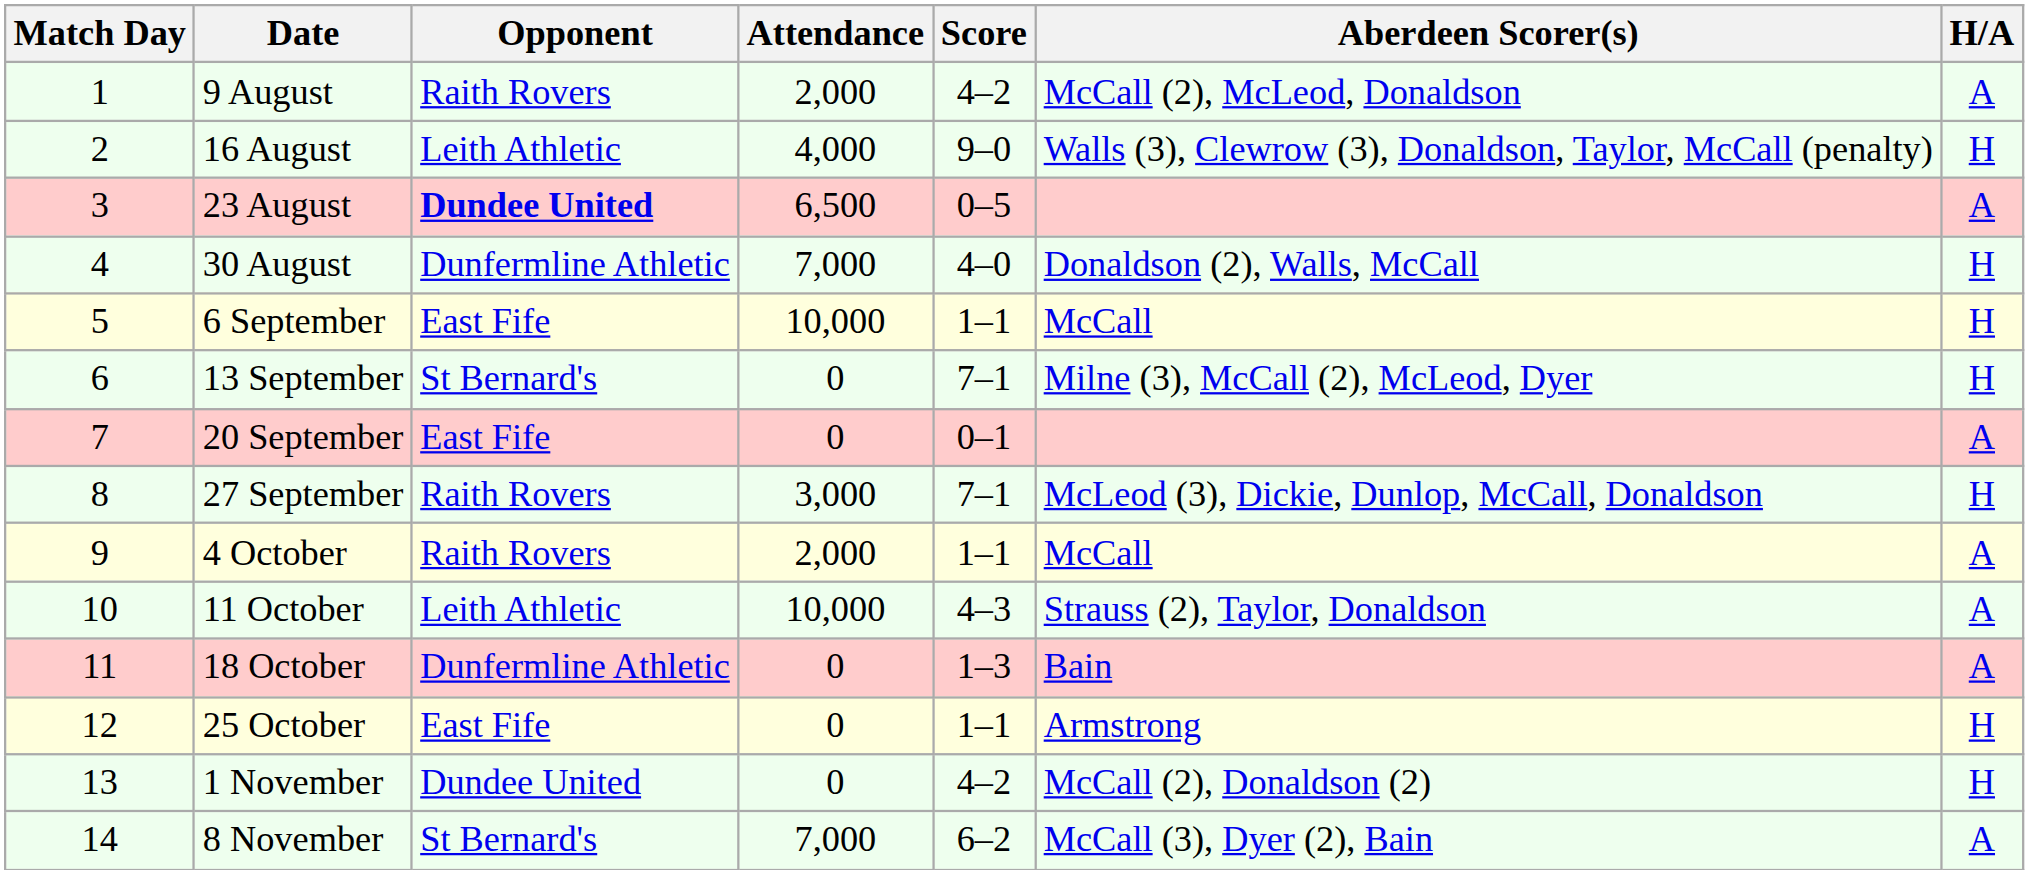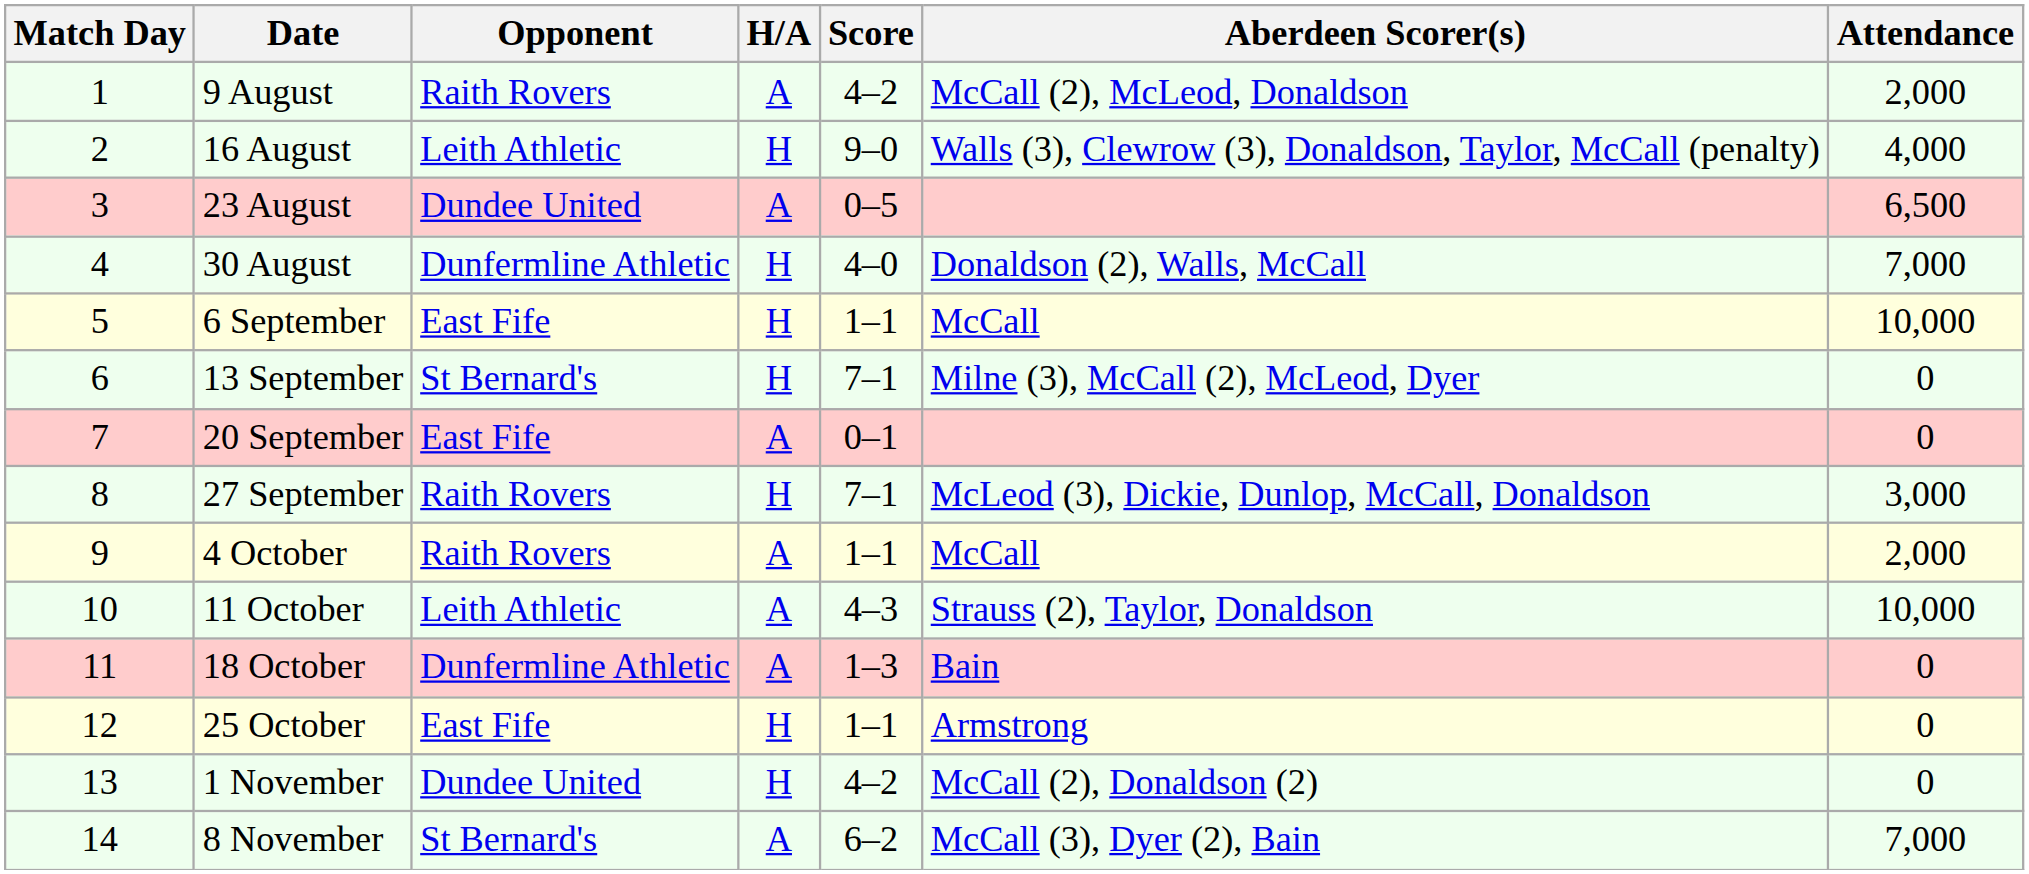 <table class="wikitable" style="text-align:center">
 <tr>
 <th>Match Day</th>
 <th>Date</th>
 <th>Opponent</th>
-<th>Attendance</th>
+<th>H/A</th>
 <th>Score</th>
 <th>Aberdeen Scorer(s)</th>
-<th>H/A</th>
+<th>Attendance</th>
 </tr>
 <tr bgcolor=#EEFFEE>
 <td>1</td>
 <td align=left>9 August</td>
 <td align=left><a href='#'>Raith Rovers</a></td>
-<td>2,000</td>
+<td><a href='#'>A</a></td>
 <td>4–2</td>
 <td align=left><a href='#'>McCall</a> (2), <a href='#'>McLeod</a>, <a href='#'>Donaldson</a></td>
-<td><a href='#'>A</a></td>
+<td>2,000</td>
 </tr>
 <tr bgcolor=#EEFFEE>
 <td>2</td>
 <td align=left>16 August</td>
 <td align=left><a href='#'>Leith Athletic</a></td>
-<td>4,000</td>
+<td><a href='#'>H</a></td>
 <td>9–0</td>
 <td align=left><a href='#'>Walls</a> (3), <a href='#'>Clewrow</a> (3), <a href='#'>Donaldson</a>, <a href='#'>Taylor</a>, <a href='#'>McCall</a> (penalty)</td>
-<td><a href='#'>H</a></td>
+<td>4,000</td>
 </tr>
 <tr bgcolor=#FFCCCC>
 <td>3</td>
 <td align=left>23 August</td>
-<td align=left><strong><a href='#'>Dundee United</a></strong></td>
-<td>6,500</td>
+<td align=left><a href='#'>Dundee United</a></td>
+<td><a href='#'>A</a></td>
 <td>0–5</td>
 <td align=left></td>
-<td><a href='#'>A</a></td>
+<td>6,500</td>
 </tr>
 <tr bgcolor=#EEFFEE>
 <td>4</td>
 <td align=left>30 August</td>
 <td align=left><a href='#'>Dunfermline Athletic</a></td>
-<td>7,000</td>
+<td><a href='#'>H</a></td>
 <td>4–0</td>
 <td align=left><a href='#'>Donaldson</a> (2), <a href='#'>Walls</a>, <a href='#'>McCall</a></td>
-<td><a href='#'>H</a></td>
+<td>7,000</td>
 </tr>
 <tr bgcolor=#FFFFDD>
 <td>5</td>
 <td align=left>6 September</td>
 <td align=left><a href='#'>East Fife</a></td>
-<td>10,000</td>
+<td><a href='#'>H</a></td>
 <td>1–1</td>
 <td align=left><a href='#'>McCall</a></td>
-<td><a href='#'>H</a></td>
+<td>10,000</td>
 </tr>
 <tr bgcolor=#EEFFEE>
 <td>6</td>
 <td align=left>13 September</td>
 <td align=left><a href='#'>St Bernard's</a></td>
-<td>0</td>
+<td><a href='#'>H</a></td>
 <td>7–1</td>
 <td align=left><a href='#'>Milne</a> (3), <a href='#'>McCall</a> (2), <a href='#'>McLeod</a>, <a href='#'>Dyer</a></td>
-<td><a href='#'>H</a></td>
+<td>0</td>
 </tr>
 <tr bgcolor=#FFCCCC>
 <td>7</td>
 <td align=left>20 September</td>
 <td align=left><a href='#'>East Fife</a></td>
-<td>0</td>
+<td><a href='#'>A</a></td>
 <td>0–1</td>
 <td align=left></td>
-<td><a href='#'>A</a></td>
+<td>0</td>
 </tr>
 <tr bgcolor=#EEFFEE>
 <td>8</td>
 <td align=left>27 September</td>
 <td align=left><a href='#'>Raith Rovers</a></td>
-<td>3,000</td>
+<td><a href='#'>H</a></td>
 <td>7–1</td>
 <td align=left><a href='#'>McLeod</a> (3), <a href='#'>Dickie</a>, <a href='#'>Dunlop</a>, <a href='#'>McCall</a>, <a href='#'>Donaldson</a></td>
-<td><a href='#'>H</a></td>
+<td>3,000</td>
 </tr>
 <tr bgcolor=#FFFFDD>
 <td>9</td>
 <td align=left>4 October</td>
 <td align=left><a href='#'>Raith Rovers</a></td>
-<td>2,000</td>
+<td><a href='#'>A</a></td>
 <td>1–1</td>
 <td align=left><a href='#'>McCall</a></td>
-<td><a href='#'>A</a></td>
+<td>2,000</td>
 </tr>
 <tr bgcolor=#EEFFEE>
 <td>10</td>
 <td align=left>11 October</td>
 <td align=left><a href='#'>Leith Athletic</a></td>
-<td>10,000</td>
+<td><a href='#'>A</a></td>
 <td>4–3</td>
 <td align=left><a href='#'>Strauss</a> (2), <a href='#'>Taylor</a>, <a href='#'>Donaldson</a></td>
-<td><a href='#'>A</a></td>
+<td>10,000</td>
 </tr>
 <tr bgcolor=#FFCCCC>
 <td>11</td>
 <td align=left>18 October</td>
 <td align=left><a href='#'>Dunfermline Athletic</a></td>
-<td>0</td>
+<td><a href='#'>A</a></td>
 <td>1–3</td>
 <td align=left><a href='#'>Bain</a></td>
-<td><a href='#'>A</a></td>
+<td>0</td>
 </tr>
 <tr bgcolor=#FFFFDD>
 <td>12</td>
 <td align=left>25 October</td>
 <td align=left><a href='#'>East Fife</a></td>
-<td>0</td>
+<td><a href='#'>H</a></td>
 <td>1–1</td>
 <td align=left><a href='#'>Armstrong</a></td>
-<td><a href='#'>H</a></td>
+<td>0</td>
 </tr>
 <tr bgcolor=#EEFFEE>
 <td>13</td>
 <td align=left>1 November</td>
 <td align=left><a href='#'>Dundee United</a></td>
-<td>0</td>
+<td><a href='#'>H</a></td>
 <td>4–2</td>
 <td align=left><a href='#'>McCall</a> (2), <a href='#'>Donaldson</a> (2)</td>
-<td><a href='#'>H</a></td>
+<td>0</td>
 </tr>
 <tr bgcolor=#EEFFEE>
 <td>14</td>
 <td align=left>8 November</td>
 <td align=left><a href='#'>St Bernard's</a></td>
-<td>7,000</td>
+<td><a href='#'>A</a></td>
 <td>6–2</td>
 <td align=left><a href='#'>McCall</a> (3), <a href='#'>Dyer</a> (2), <a href='#'>Bain</a></td>
-<td><a href='#'>A</a></td>
+<td>7,000</td>
 </tr>
 </table>
